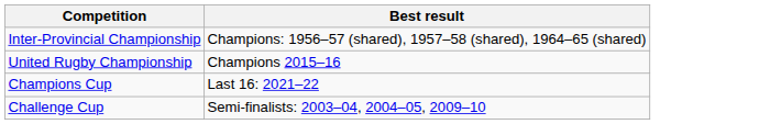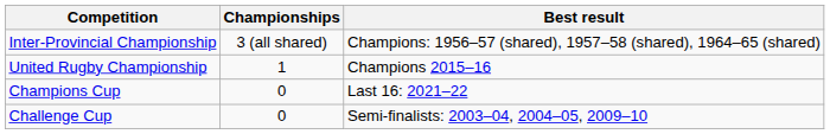 <table class="wikitable">
 <tr>
 <th>Competition</th>
+<th>Championships</th>
 <th>Best result</th>
 </tr>
 <tr>
 <td><a href='#'>Inter-Provincial Championship</a></td>
+<td align=center>3 (all shared)</td>
 <td>Champions: 1956–57 (shared), 1957–58 (shared), 1964–65 (shared)</td>
 </tr>
 <tr>
 <td><a href='#'>United Rugby Championship</a></td>
+<td align=center>1</td>
 <td>Champions <a href='#'>2015–16</a></td>
 </tr>
 <tr>
 <td><a href='#'>Champions Cup</a></td>
+<td align=center>0</td>
 <td>Last 16: <a href='#'>2021–22</a></td>
 </tr>
 <tr>
 <td><a href='#'>Challenge Cup</a></td>
+<td align=center>0</td>
 <td>Semi-finalists: <a href='#'>2003–04</a>, <a href='#'>2004–05</a>, <a href='#'>2009–10</a></td>
 </tr>
 </table>
